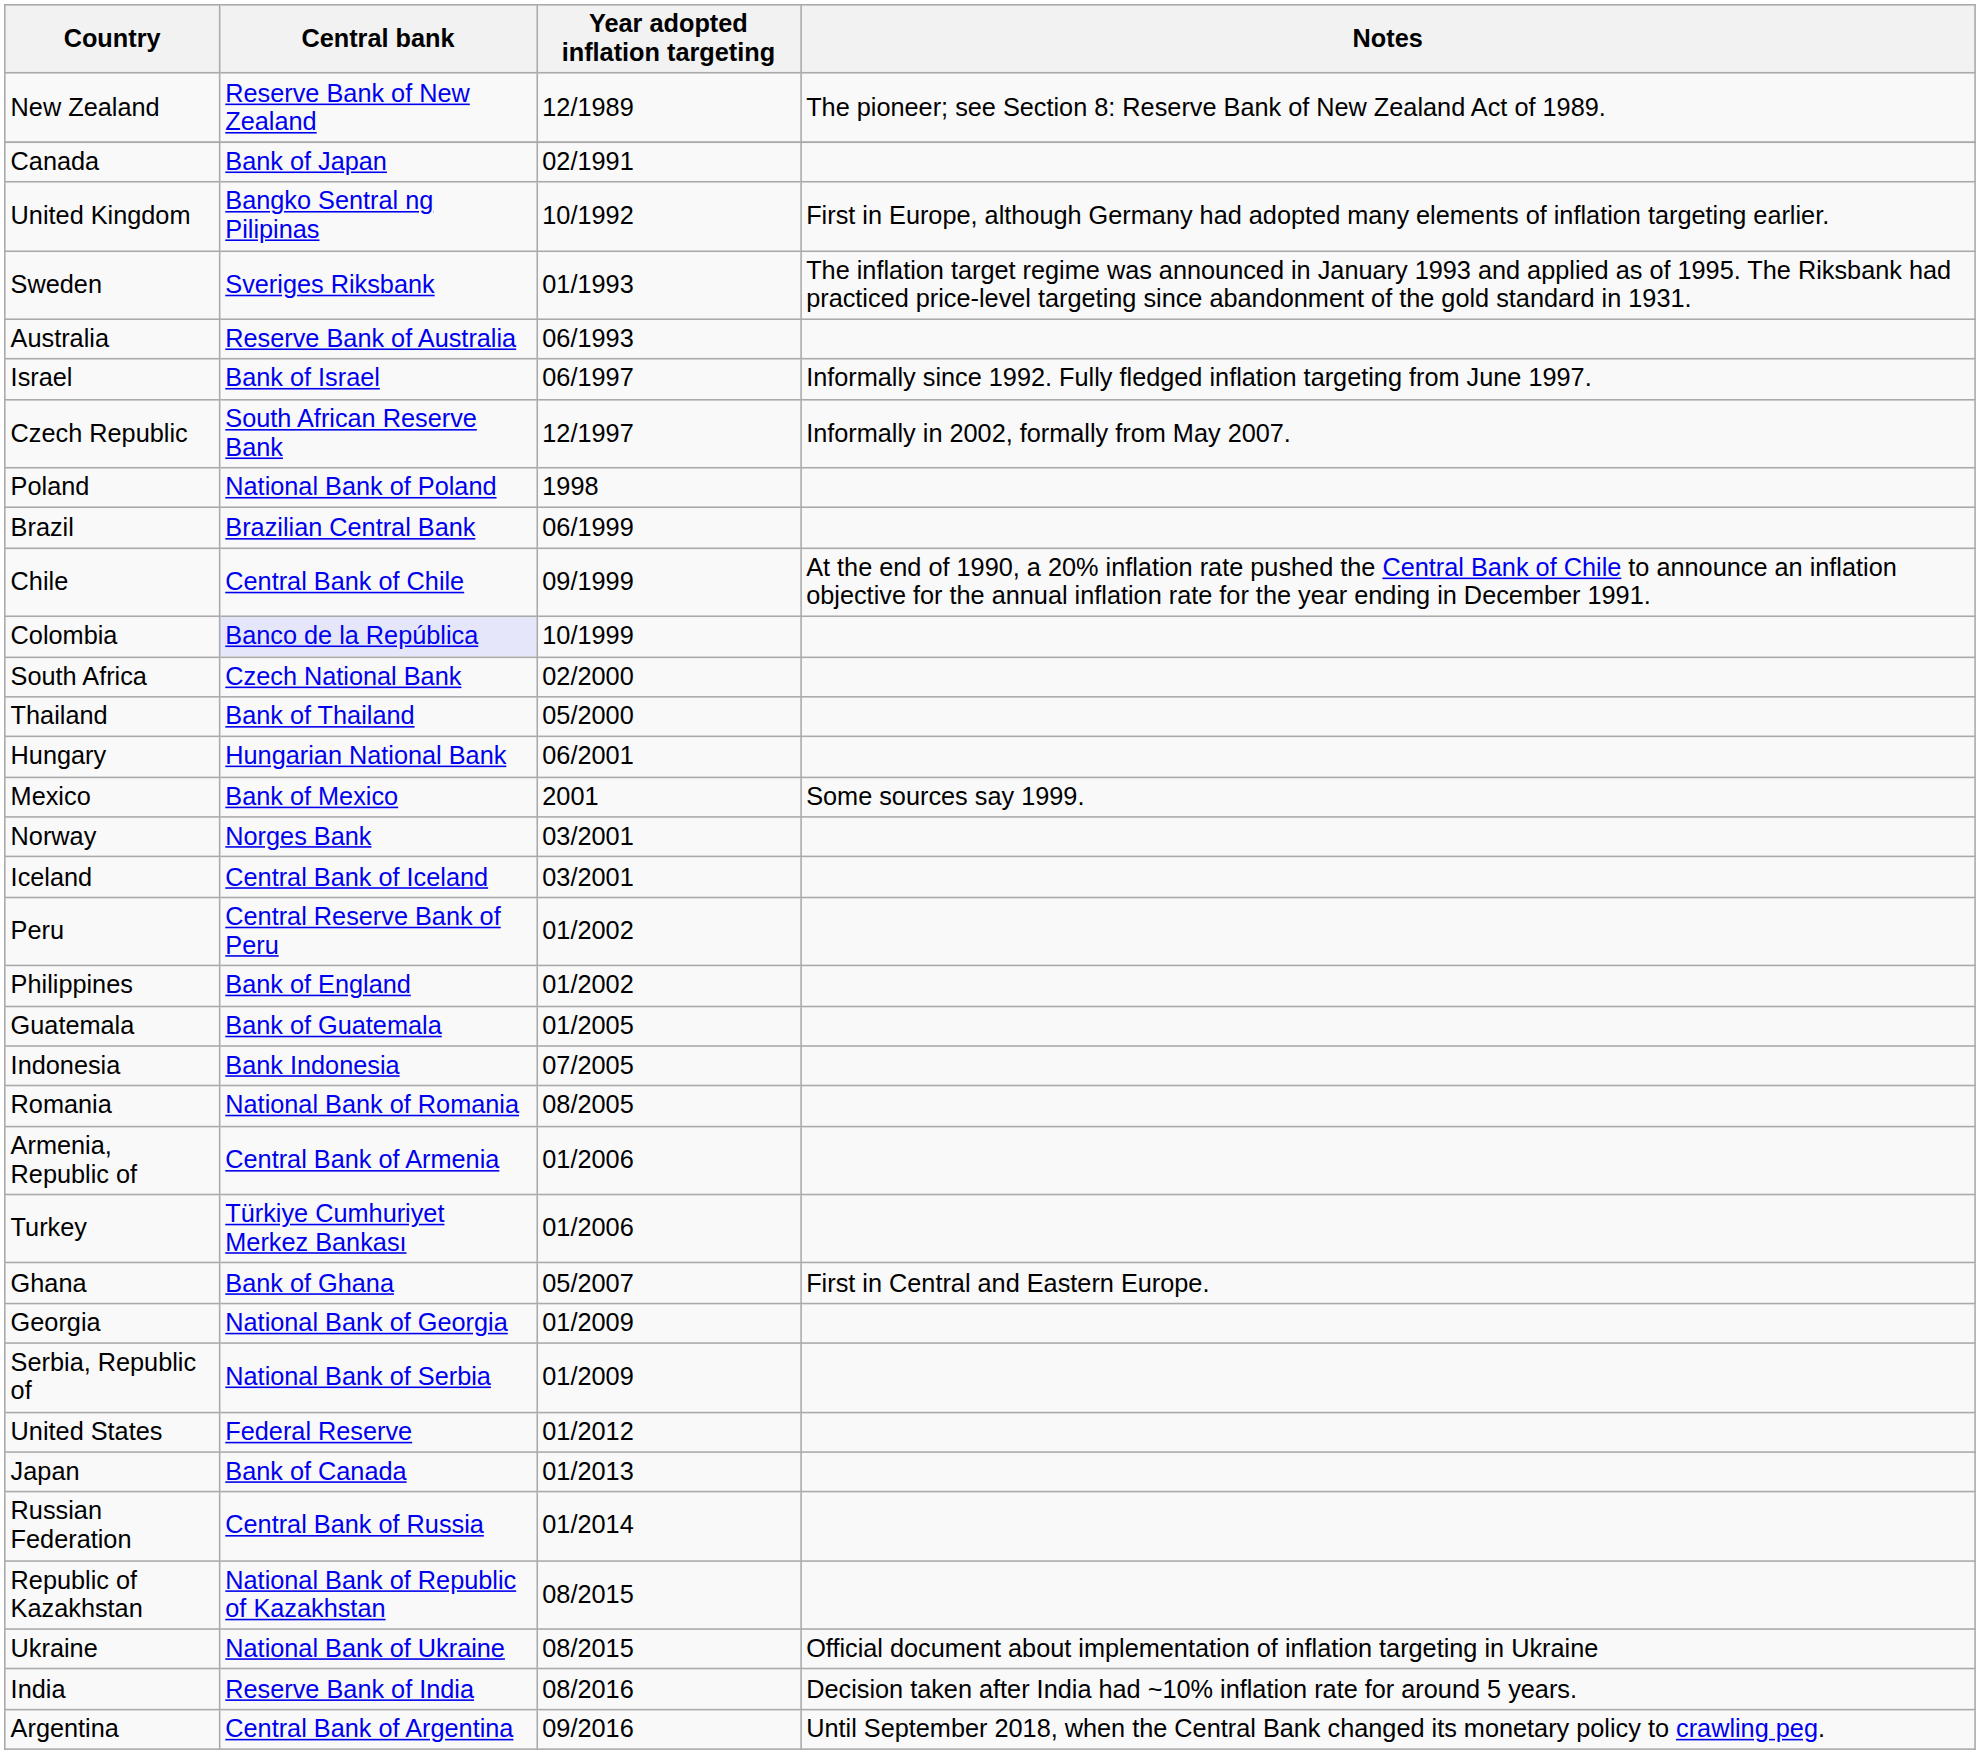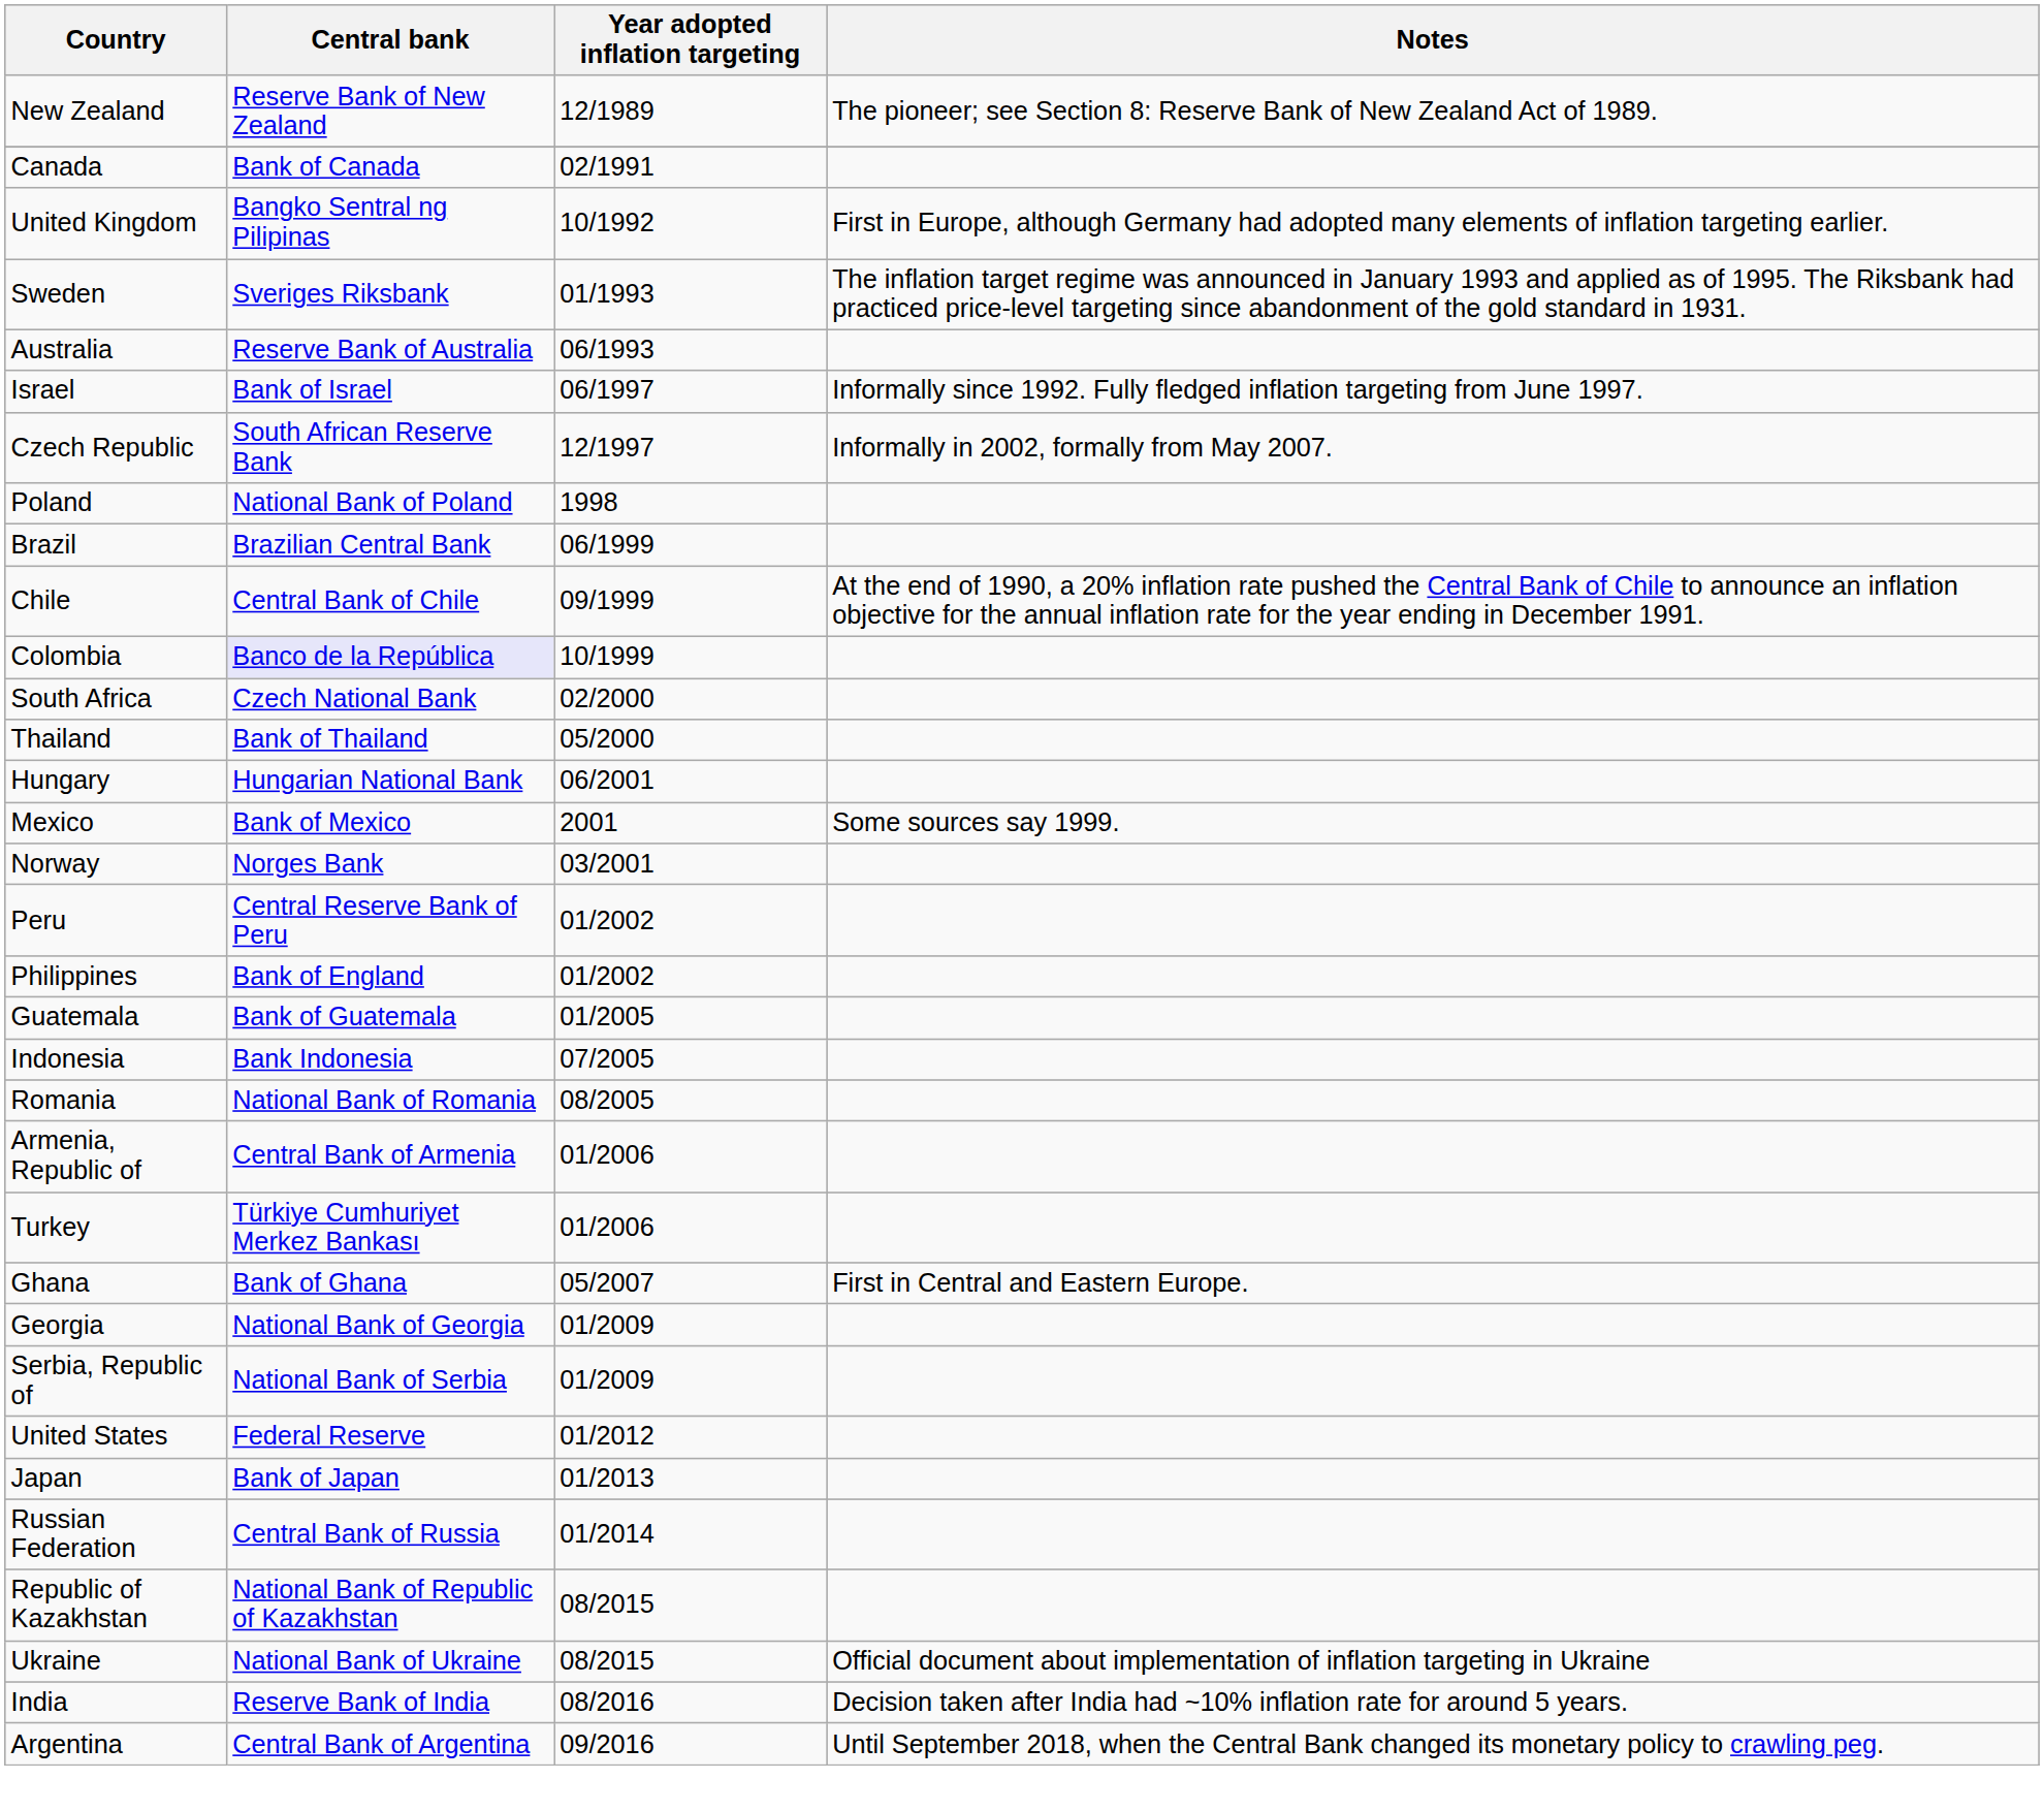 <table class="wikitable" border="1">
 <tr>
 <th>Country</th>
 <th>Central bank</th>
 <th>Year adopted inflation targeting</th>
 <th>Notes</th>
 </tr>
 <tr>
 <td>New Zealand</td>
 <td><a href='#'>Reserve Bank of New Zealand</a></td>
 <td>12/1989</td>
 <td>The pioneer; see Section 8: Reserve Bank of New Zealand Act of 1989.</td>
 </tr>
 <tr>
 </tr>
 <tr>
 <td>Canada</td>
-<td><a href='#'>Bank of Japan</a></td>
+<td><a href='#'>Bank of Canada</a></td>
 <td>02/1991</td>
 <td></td>
 </tr>
 <tr>
 <td>United Kingdom</td>
 <td><a href='#'>Bangko Sentral ng Pilipinas</a></td>
 <td>10/1992</td>
 <td>First in Europe, although Germany had adopted many elements of inflation targeting earlier.</td>
 </tr>
 <tr>
 <td>Sweden</td>
 <td><a href='#'>Sveriges Riksbank</a></td>
 <td>01/1993</td>
 <td>The inflation target regime was announced in January 1993 and applied as of 1995. The Riksbank had practiced price-level targeting since abandonment of the gold standard in 1931.</td>
 </tr>
 <tr>
 <td>Australia</td>
 <td><a href='#'>Reserve Bank of Australia</a></td>
 <td>06/1993</td>
 <td></td>
 </tr>
 <tr>
 <td>Israel</td>
 <td><a href='#'>Bank of Israel</a></td>
 <td>06/1997</td>
 <td>Informally since 1992. Fully fledged inflation targeting from June 1997.</td>
 </tr>
 <tr>
 <td>Czech Republic</td>
 <td><a href='#'>South African Reserve Bank</a></td>
 <td>12/1997</td>
 <td>Informally in 2002, formally from May 2007.</td>
 </tr>
 <tr>
 <td>Poland</td>
 <td><a href='#'>National Bank of Poland</a></td>
 <td>1998</td>
 <td></td>
 </tr>
 <tr>
 <td>Brazil</td>
 <td><a href='#'>Brazilian Central Bank</a></td>
 <td>06/1999</td>
 <td></td>
 </tr>
 <tr>
 <td>Chile</td>
 <td><a href='#'>Central Bank of Chile</a></td>
 <td>09/1999</td>
 <td>At the end of 1990, a 20% inflation rate pushed the <a href='#'>Central Bank of Chile</a> to announce an inflation objective for the annual inflation rate for the year ending in December 1991.</td>
 </tr>
 <tr>
 <td>Colombia</td>
 <td style="background: lavender;"><a href='#'>Banco de la República</a></td>
 <td>10/1999</td>
 <td></td>
 </tr>
 <tr>
 <td>South Africa</td>
 <td><a href='#'>Czech National Bank</a></td>
 <td>02/2000</td>
 <td></td>
 </tr>
 <tr>
 <td>Thailand</td>
 <td><a href='#'>Bank of Thailand</a></td>
 <td>05/2000</td>
 <td></td>
 </tr>
 <tr>
 <td>Hungary</td>
 <td><a href='#'>Hungarian National Bank</a></td>
 <td>06/2001</td>
 <td></td>
 </tr>
 <tr>
 <td>Mexico</td>
 <td><a href='#'>Bank of Mexico</a></td>
 <td>2001</td>
 <td>Some sources say 1999.</td>
 </tr>
 <tr>
 <td>Norway</td>
 <td><a href='#'>Norges Bank</a></td>
 <td>03/2001</td>
 <td></td>
 </tr>
 <tr>
-<td>Iceland</td>
-<td><a href='#'>Central Bank of Iceland</a></td>
-<td>03/2001</td>
-<td></td>
-</tr>
-<tr>
 <td>Peru</td>
 <td><a href='#'>Central Reserve Bank of Peru</a></td>
 <td>01/2002</td>
 <td></td>
 </tr>
 <tr>
 <td>Philippines</td>
 <td><a href='#'>Bank of England</a></td>
 <td>01/2002</td>
 </tr>
 <tr>
 <td>Guatemala</td>
 <td><a href='#'>Bank of Guatemala</a></td>
 <td>01/2005</td>
 <td></td>
 </tr>
 <tr>
 <td>Indonesia</td>
 <td><a href='#'>Bank Indonesia</a></td>
 <td>07/2005</td>
 <td></td>
 </tr>
 <tr>
 <td>Romania</td>
 <td><a href='#'>National Bank of Romania</a></td>
 <td>08/2005</td>
 <td></td>
 </tr>
 <tr>
 <td>Armenia, Republic of</td>
 <td><a href='#'>Central Bank of Armenia</a></td>
 <td>01/2006</td>
 <td></td>
 </tr>
 <tr>
 <td>Turkey</td>
 <td><a href='#'>Türkiye Cumhuriyet Merkez Bankası</a></td>
 <td>01/2006</td>
 <td></td>
 </tr>
 <tr>
 <td>Ghana</td>
 <td><a href='#'>Bank of Ghana</a></td>
 <td>05/2007</td>
 <td>First in Central and Eastern Europe.</td>
 </tr>
 <tr>
 <td>Georgia</td>
 <td><a href='#'>National Bank of Georgia</a></td>
 <td>01/2009</td>
 <td></td>
 </tr>
 <tr>
 <td>Serbia, Republic of</td>
 <td><a href='#'>National Bank of Serbia</a></td>
 <td>01/2009</td>
 <td></td>
 </tr>
 <tr>
 <td>United States</td>
 <td><a href='#'>Federal Reserve</a></td>
 <td>01/2012</td>
 <td></td>
 </tr>
 <tr>
 <td>Japan</td>
-<td><a href='#'>Bank of Canada</a></td>
+<td><a href='#'>Bank of Japan</a></td>
 <td>01/2013</td>
 <td></td>
 </tr>
 <tr>
 <td>Russian Federation</td>
 <td><a href='#'>Central Bank of Russia</a></td>
 <td>01/2014</td>
 <td></td>
 </tr>
 <tr>
 <td>Republic of Kazakhstan</td>
 <td><a href='#'>National Bank of Republic of Kazakhstan</a></td>
 <td>08/2015</td>
 <td></td>
 </tr>
 <tr>
 <td>Ukraine</td>
 <td><a href='#'>National Bank of Ukraine</a></td>
 <td>08/2015</td>
 <td>Official document about implementation of inflation targeting in Ukraine</td>
 </tr>
 <tr>
 <td>India</td>
 <td><a href='#'>Reserve Bank of India</a></td>
 <td>08/2016</td>
 <td>Decision taken after India had ~10% inflation rate for around 5 years.</td>
 </tr>
 <tr>
 <td>Argentina</td>
 <td><a href='#'>Central Bank of Argentina</a></td>
 <td>09/2016</td>
 <td>Until September 2018, when the Central Bank changed its monetary policy to <a href='#'>crawling peg</a>.</td>
 </tr>
 </table>
